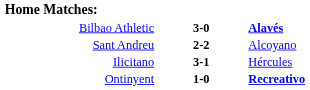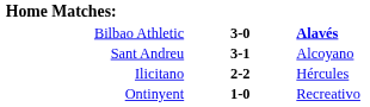 <table width=100% cellspacing=1>
 <tr>
 <th width=20%></th>
 <th width=12%></th>
 <th width=20%></th>
 <th></th>
 </tr>
 <tr>
 <td><strong>Home Matches:</strong></td>
 </tr>
 <tr style=font-size:90%>
 <td align=right><a href='#'>Bilbao Athletic</a></td>
 <td align=center><strong>3-0</strong></td>
 <td><strong><a href='#'>Alavés</a></strong></td>
 </tr>
 <tr style=font-size:90%>
 <td align=right><a href='#'>Sant Andreu</a></td>
-<td align=center><strong>2-2</strong></td>
+<td align=center><strong>3-1</strong></td>
 <td><a href='#'>Alcoyano</a></td>
 </tr>
 <tr style=font-size:90%>
 <td align=right><a href='#'>Ilicitano</a></td>
-<td align=center><strong>3-1</strong></td>
+<td align=center><strong>2-2</strong></td>
 <td><a href='#'>Hércules</a></td>
 </tr>
 <tr style=font-size:90%>
 <td align=right><a href='#'>Ontinyent</a></td>
 <td align=center><strong>1-0</strong></td>
-<td><strong><a href='#'>Recreativo</a></strong></td>
+<td><a href='#'>Recreativo</a></td>
 </tr>
 </table>
